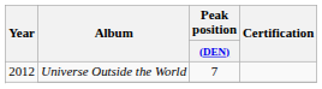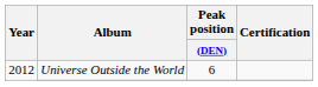 <table class="wikitable">
 <tr>
 <th width="33" rowspan="2" style="text-align:center;">Year</th>
 <th rowspan="2">Album</th>
 <th colspan="1">Peak <br>position</th>
 <th rowspan="2">Certification</th>
 </tr>
 <tr>
 <th align="center"><a href='#'><small>(DEN)</small></a><br></th>
 </tr>
 <tr>
 <td rowspan="2" align="center">2012</td>
 <td><em>Universe Outside the World</em></td>
-<td align="center">7</td>
+<td align="center">6</td>
 <td></td>
 </tr>
 <tr>
 </tr>
 </table>
